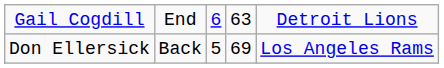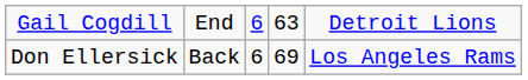 <table class=wikitable style="text-align:center">
 <tr>
 <td><a href='#'>Gail Cogdill</a></td>
 <td>End</td>
 <td><a href='#'>6</a></td>
 <td>63</td>
 <td><a href='#'>Detroit Lions</a></td>
 </tr>
 <tr>
 <td>Don Ellersick</td>
 <td>Back</td>
-<td>5</td>
+<td>6</td>
 <td>69</td>
 <td><a href='#'>Los Angeles Rams</a></td>
 </tr>
 </table>
